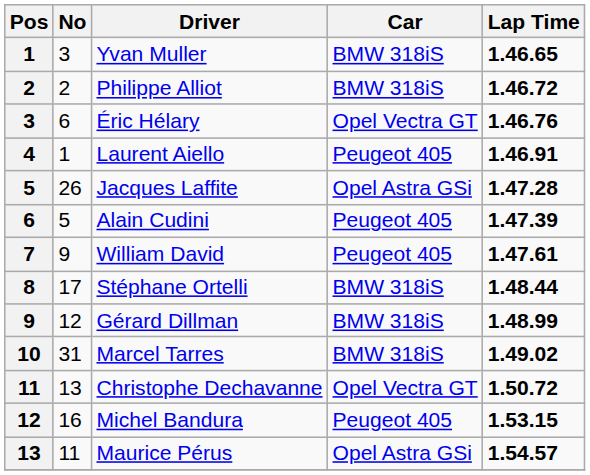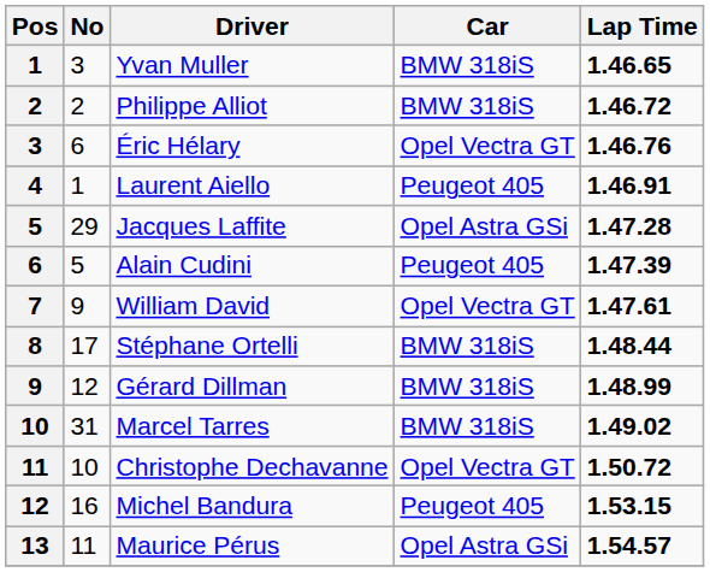 <table class="wikitable" style="font-size: 85%;">
 <tr>
 <th>Pos</th>
 <th>No</th>
 <th>Driver</th>
 <th>Car</th>
 <th>Lap Time</th>
 </tr>
 <tr>
 <th>1</th>
 <td>3</td>
 <td> <a href='#'>Yvan Muller</a></td>
 <td><a href='#'>BMW 318iS</a></td>
 <td><strong>1.46.65</strong></td>
 </tr>
 <tr>
 <th>2</th>
 <td>2</td>
 <td> <a href='#'>Philippe Alliot</a></td>
 <td><a href='#'>BMW 318iS</a></td>
 <td><strong>1.46.72</strong></td>
 </tr>
 <tr>
 <th>3</th>
 <td>6</td>
 <td> <a href='#'>Éric Hélary</a></td>
 <td><a href='#'> Opel Vectra GT</a></td>
 <td><strong>1.46.76</strong></td>
 </tr>
 <tr>
 <th>4</th>
 <td>1</td>
 <td> <a href='#'>Laurent Aiello</a></td>
 <td><a href='#'>Peugeot 405</a></td>
 <td><strong>1.46.91</strong></td>
 </tr>
 <tr>
 <th>5</th>
-<td>26</td>
+<td>29</td>
 <td> <a href='#'>Jacques Laffite</a></td>
 <td><a href='#'>Opel Astra GSi</a></td>
 <td><strong>1.47.28</strong></td>
 </tr>
 <tr>
 <th>6</th>
 <td>5</td>
 <td> <a href='#'>Alain Cudini</a></td>
 <td><a href='#'>Peugeot 405</a></td>
 <td><strong>1.47.39</strong></td>
 </tr>
 <tr>
 <th>7</th>
 <td>9</td>
 <td> <a href='#'>William David</a></td>
-<td><a href='#'>Peugeot 405</a></td>
+<td><a href='#'> Opel Vectra GT</a></td>
 <td><strong>1.47.61</strong></td>
 </tr>
 <tr>
 <th>8</th>
 <td>17</td>
 <td> <a href='#'>Stéphane Ortelli</a></td>
 <td><a href='#'>BMW 318iS</a></td>
 <td><strong>1.48.44</strong></td>
 </tr>
 <tr>
 <th>9</th>
 <td>12</td>
 <td> <a href='#'>Gérard Dillman</a></td>
 <td><a href='#'>BMW 318iS</a></td>
 <td><strong>1.48.99</strong></td>
 </tr>
 <tr>
 <th>10</th>
 <td>31</td>
 <td> <a href='#'>Marcel Tarres</a></td>
 <td><a href='#'>BMW 318iS</a></td>
 <td><strong>1.49.02</strong></td>
 </tr>
 <tr>
 <th>11</th>
-<td>13</td>
+<td>10</td>
 <td> <a href='#'>Christophe Dechavanne</a></td>
 <td><a href='#'> Opel Vectra GT</a></td>
 <td><strong>1.50.72</strong></td>
 </tr>
 <tr>
 <th>12</th>
 <td>16</td>
 <td> <a href='#'>Michel Bandura</a></td>
 <td><a href='#'>Peugeot 405</a></td>
 <td><strong>1.53.15</strong></td>
 </tr>
 <tr>
 <th>13</th>
 <td>11</td>
 <td> <a href='#'>Maurice Pérus</a></td>
 <td><a href='#'>Opel Astra GSi</a></td>
 <td><strong>1.54.57</strong></td>
 </tr>
 <tr>
 </tr>
 </table>
